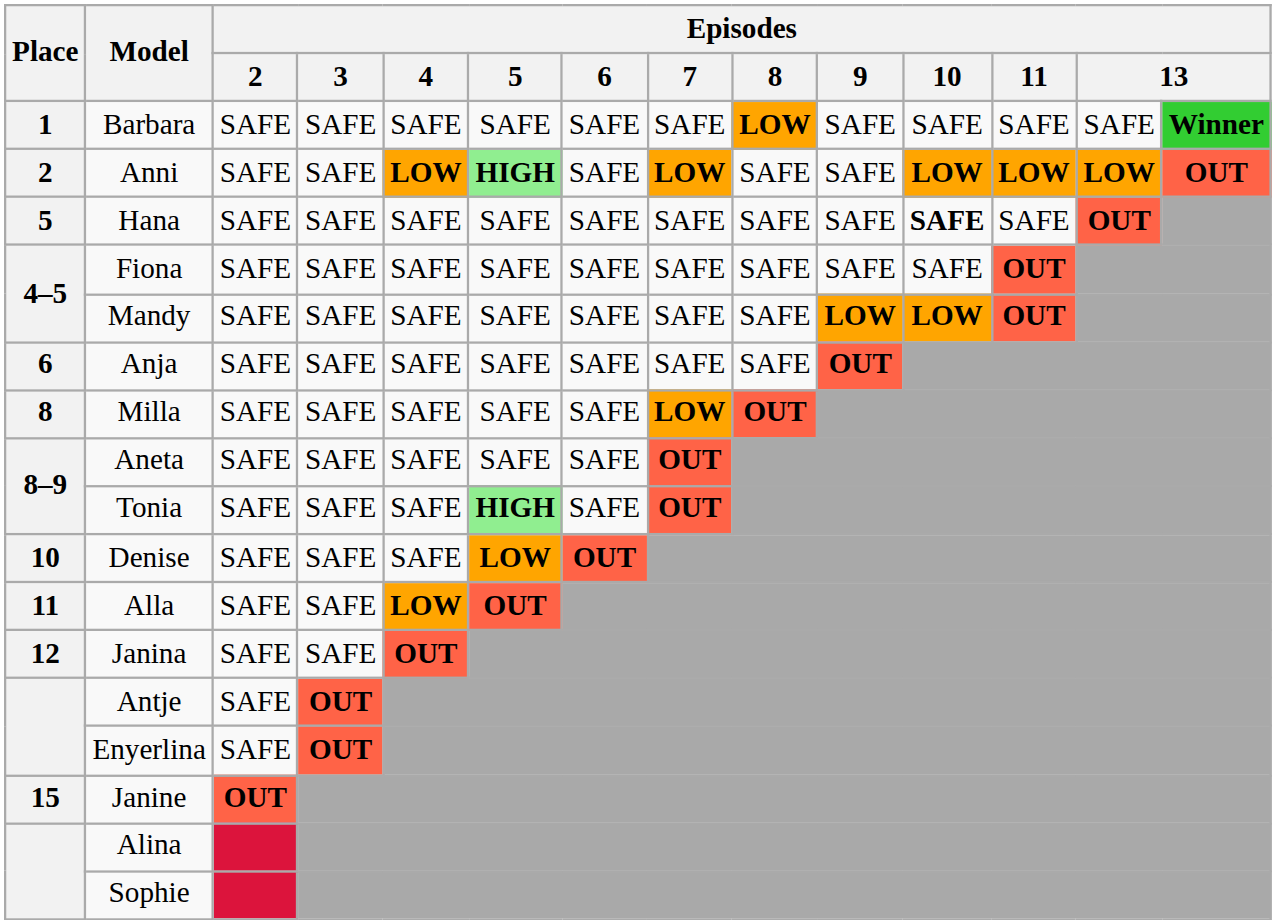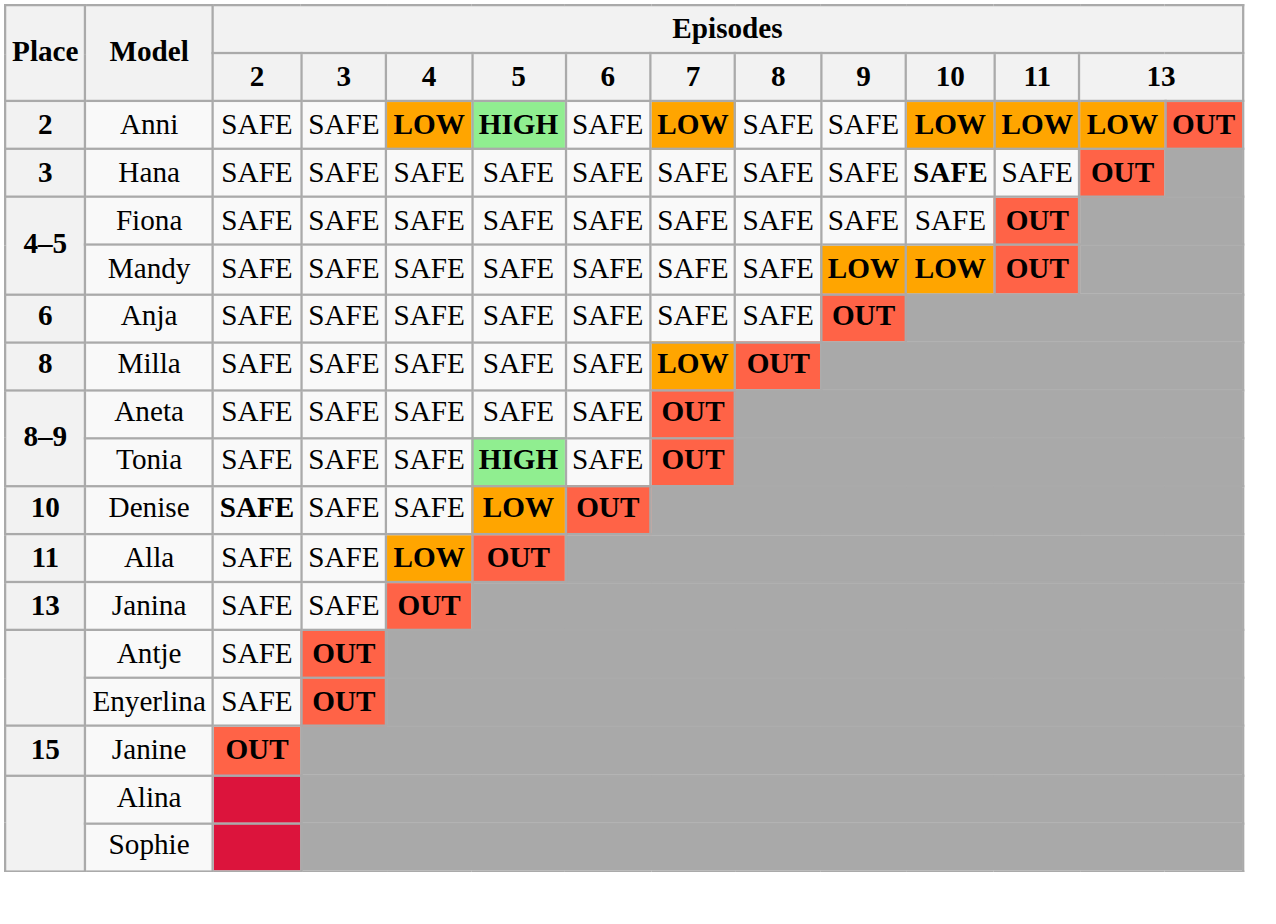 <table class="wikitable" style="width:50%; text-align:center; font-size:80%;">
 <tr>
 <th rowspan="2">Place</th>
 <th rowspan="2">Model</th>
 <th colspan="12">Episodes</th>
 </tr>
 <tr>
 <th>2</th>
 <th>3</th>
 <th>4</th>
 <th>5</th>
 <th>6</th>
 <th>7</th>
 <th>8</th>
 <th>9</th>
 <th>10</th>
 <th>11</th>
 <th colspan="2">13</th>
 </tr>
 <tr>
-<th>1</th>
-<td>Barbara</td>
-<td>SAFE</td>
-<td>SAFE</td>
-<td>SAFE</td>
-<td>SAFE</td>
-<td>SAFE</td>
-<td>SAFE</td>
-<td style="background:orange"><strong>LOW</strong></td>
-<td>SAFE</td>
-<td>SAFE</td>
-<td>SAFE</td>
-<td>SAFE</td>
-<td style="background:limegreen"><strong>Winner</strong></td>
-</tr>
-<tr>
 <th>2</th>
 <td>Anni</td>
 <td>SAFE</td>
 <td>SAFE</td>
 <td style="background:orange"><strong>LOW</strong></td>
 <td style="background:lightgreen"><strong>HIGH</strong></td>
 <td>SAFE</td>
 <td style="background:orange"><strong>LOW</strong></td>
 <td>SAFE</td>
 <td>SAFE</td>
 <td style="background:orange"><strong>LOW</strong></td>
 <td style="background:orange"><strong>LOW</strong></td>
 <td style="background:orange"><strong>LOW</strong></td>
 <td style="background:tomato"><strong>OUT</strong></td>
 </tr>
 <tr>
-<th>5</th>
+<th>3</th>
 <td>Hana</td>
 <td>SAFE</td>
 <td>SAFE</td>
 <td>SAFE</td>
 <td>SAFE</td>
 <td>SAFE</td>
 <td>SAFE</td>
 <td>SAFE</td>
 <td>SAFE</td>
 <td><strong>SAFE</strong></td>
 <td>SAFE</td>
 <td style="background:tomato"><strong>OUT</strong></td>
 <td style="background:darkgray"></td>
 </tr>
 <tr>
 <th rowspan="2">4–5</th>
 <td>Fiona</td>
 <td>SAFE</td>
 <td>SAFE</td>
 <td>SAFE</td>
 <td>SAFE</td>
 <td>SAFE</td>
 <td>SAFE</td>
 <td>SAFE</td>
 <td>SAFE</td>
 <td>SAFE</td>
 <td style="background:tomato"><strong>OUT</strong></td>
 <td colspan="2" style="background:darkgray"></td>
 </tr>
 <tr>
 <td>Mandy</td>
 <td>SAFE</td>
 <td>SAFE</td>
 <td>SAFE</td>
 <td>SAFE</td>
 <td>SAFE</td>
 <td>SAFE</td>
 <td>SAFE</td>
 <td style="background:orange"><strong>LOW</strong></td>
 <td style="background:orange"><strong>LOW</strong></td>
 <td style="background:tomato"><strong>OUT</strong></td>
 <td colspan="2" style="background:darkgray"></td>
 </tr>
 <tr>
 <th>6</th>
 <td>Anja</td>
 <td>SAFE</td>
 <td>SAFE</td>
 <td>SAFE</td>
 <td>SAFE</td>
 <td>SAFE</td>
 <td>SAFE</td>
 <td>SAFE</td>
 <td style="background:tomato"><strong>OUT</strong></td>
 <td colspan="4" style="background:darkgray"></td>
 </tr>
 <tr>
 <th>8</th>
 <td>Milla</td>
 <td>SAFE</td>
 <td>SAFE</td>
 <td>SAFE</td>
 <td>SAFE</td>
 <td>SAFE</td>
 <td style="background:orange"><strong>LOW</strong></td>
 <td style="background:tomato"><strong>OUT</strong></td>
 <td colspan="5" style="background:darkgray"></td>
 </tr>
 <tr>
 <th rowspan="2">8–9</th>
 <td>Aneta</td>
 <td>SAFE</td>
 <td>SAFE</td>
 <td>SAFE</td>
 <td>SAFE</td>
 <td>SAFE</td>
 <td style="background:tomato"><strong>OUT</strong></td>
 <td colspan="6" style="background:darkgray"></td>
 </tr>
 <tr>
 <td>Tonia</td>
 <td>SAFE</td>
 <td>SAFE</td>
 <td>SAFE</td>
 <td style="background:lightgreen"><strong>HIGH</strong></td>
 <td>SAFE</td>
 <td style="background:tomato"><strong>OUT</strong></td>
 <td colspan="6" style="background:darkgray"></td>
 </tr>
 <tr>
 <th>10</th>
 <td>Denise</td>
-<td>SAFE</td>
+<td><strong>SAFE</strong></td>
 <td>SAFE</td>
 <td>SAFE</td>
 <td style="background:orange"><strong>LOW</strong></td>
 <td style="background:tomato"><strong>OUT</strong></td>
 <td colspan="7" style="background:darkgray"></td>
 </tr>
 <tr>
 <th>11</th>
 <td>Alla</td>
 <td>SAFE</td>
 <td>SAFE</td>
 <td style="background:orange"><strong>LOW</strong></td>
 <td style="background:tomato"><strong>OUT</strong></td>
 <td colspan="8" style="background:darkgray"></td>
 </tr>
 <tr>
-<th>12</th>
+<th>13</th>
 <td>Janina</td>
 <td>SAFE</td>
 <td>SAFE</td>
 <td style="background:tomato"><strong>OUT</strong></td>
 <td colspan="9" style="background:darkgray"></td>
 </tr>
 <tr>
 <th rowspan="2"></th>
 <td>Antje</td>
 <td>SAFE</td>
 <td style="background:tomato"><strong>OUT</strong></td>
 <td colspan="10" style="background:darkgray"></td>
 </tr>
 <tr>
 <td>Enyerlina</td>
 <td>SAFE</td>
 <td style="background:tomato"><strong>OUT</strong></td>
 <td colspan="10" style="background:darkgray"></td>
 </tr>
 <tr>
 <th>15</th>
 <td>Janine</td>
 <td style="background:tomato"><strong>OUT</strong></td>
 <td colspan="11" style="background:darkgray"></td>
 </tr>
 <tr>
 <th rowspan="2"></th>
 <td>Alina</td>
 <td style="background:crimson"><strong></strong></td>
 <td colspan="11" style="background:darkgray"></td>
 </tr>
 <tr>
 <td>Sophie</td>
 <td style="background:crimson"><strong></strong></td>
 <td colspan="11" style="background:darkgray"></td>
 </tr>
 </table>
